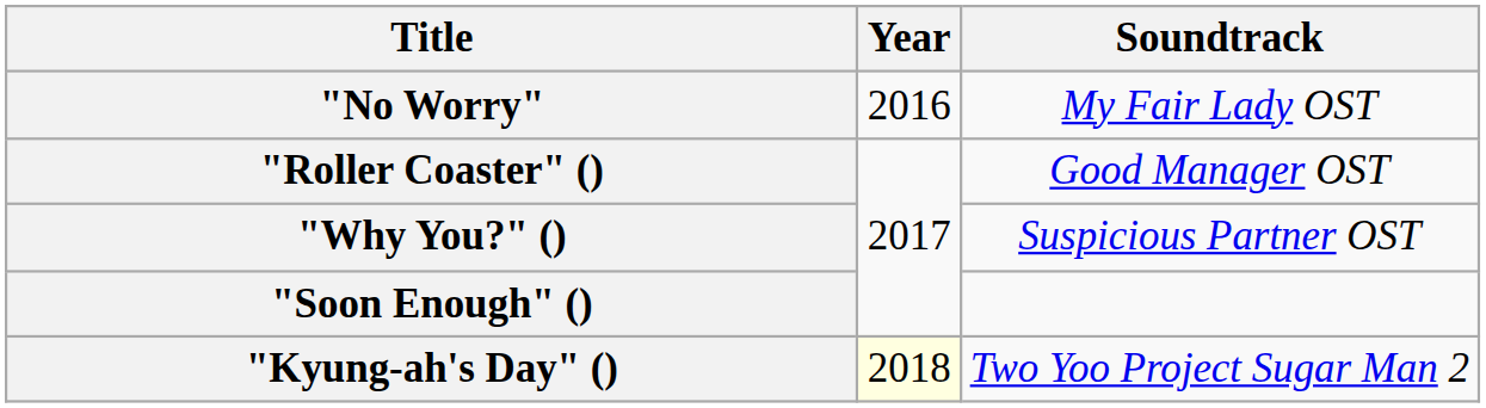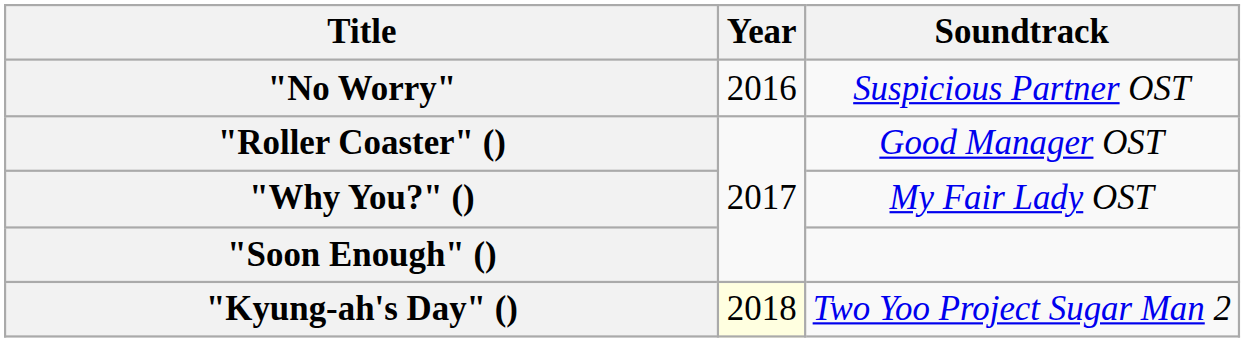 <table class="wikitable plainrowheaders" style="text-align:center;">
 <tr>
 <th scope="col" style="width:20em;">Title</th>
 <th scope="col">Year</th>
 <th scope="col">Soundtrack</th>
 </tr>
 <tr>
 <th scope="row">"No Worry"</th>
 <td>2016</td>
-<td><em><a href='#'>My Fair Lady</a> OST</em></td>
+<td><em><a href='#'>Suspicious Partner</a> OST</em></td>
 </tr>
 <tr>
 <th scope="row">"Roller Coaster" ()</th>
 <td rowspan="3">2017</td>
 <td><em><a href='#'>Good Manager</a> OST</em></td>
 </tr>
 <tr>
 <th scope="row">"Why You?" ()</th>
-<td><em><a href='#'>Suspicious Partner</a> OST</em></td>
+<td><em><a href='#'>My Fair Lady</a> OST</em></td>
 </tr>
 <tr>
 <th scope="row">"Soon Enough" ()</th>
 <td></td>
 </tr>
 <tr>
 <th scope="row">"Kyung-ah's Day" ()</th>
 <td style="background: lightyellow;">2018</td>
 <td><em><a href='#'>Two Yoo Project Sugar Man</a> 2</em></td>
 </tr>
 </table>
